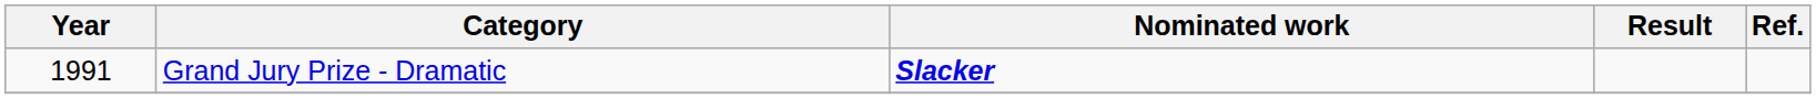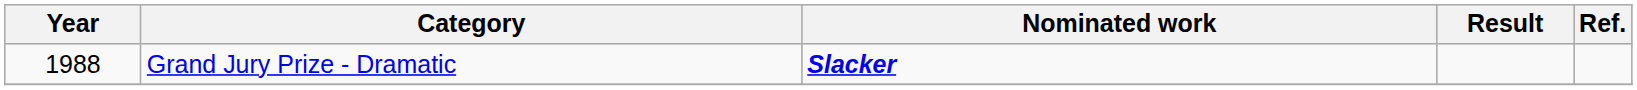 <table class=wikitable>
 <tr>
 <th scope="col" style="width:5em;">Year</th>
 <th scope="col" style="width:26em;">Category</th>
 <th scope="col" style="width:25em;">Nominated work</th>
 <th scope="col" style="width:5em;">Result</th>
 <th>Ref.</th>
 </tr>
 <tr>
-<td style="text-align:center;">1991</td>
+<td style="text-align:center;">1988</td>
 <td><a href='#'>Grand Jury Prize - Dramatic</a></td>
 <td><strong><em><a href='#'>Slacker</a></em></strong></td>
 <td></td>
 <td></td>
 </tr>
 <tr>
 </tr>
 </table>
